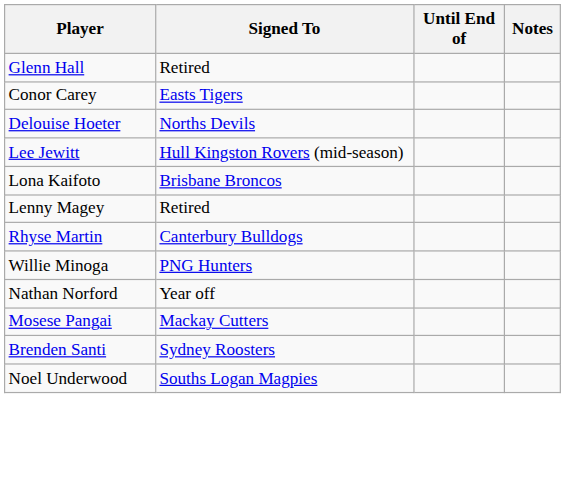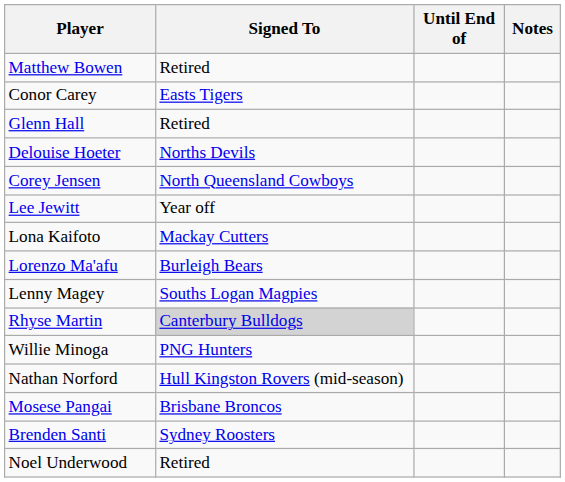 <table class="wikitable" style="font-size:90%">
 <tr style="background:#efefef;">
 <th style="width:120px;">Player</th>
 <th style="width:210px;">Signed To</th>
 <th style="width:70px;">Until End of</th>
 <th style="width:40px;">Notes</th>
 </tr>
 <tr>
-<td><a href='#'>Glenn Hall</a></td>
+<td><a href='#'>Matthew Bowen</a></td>
 <td>Retired</td>
 <td></td>
 <td></td>
 </tr>
 <tr>
 <td>Conor Carey</td>
 <td> <a href='#'>Easts Tigers</a></td>
 <td></td>
 <td></td>
 </tr>
 <tr>
+<td><a href='#'>Glenn Hall</a></td>
+<td>Retired</td>
+<td></td>
+<td></td>
+</tr>
+<tr>
 <td><a href='#'>Delouise Hoeter</a></td>
 <td> <a href='#'>Norths Devils</a></td>
 <td></td>
 <td></td>
 </tr>
 <tr>
+<td><a href='#'>Corey Jensen</a></td>
+<td> <a href='#'>North Queensland Cowboys</a></td>
+<td></td>
+<td></td>
+</tr>
+<tr>
 <td><a href='#'>Lee Jewitt</a></td>
-<td> <a href='#'>Hull Kingston Rovers</a> (mid-season)</td>
+<td>Year off</td>
 <td></td>
 <td></td>
 </tr>
 <tr>
 <td>Lona Kaifoto</td>
-<td> <a href='#'>Brisbane Broncos</a></td>
+<td> <a href='#'>Mackay Cutters</a></td>
+<td></td>
+<td></td>
+</tr>
+<tr>
+<td><a href='#'>Lorenzo Ma'afu</a></td>
+<td> <a href='#'>Burleigh Bears</a></td>
 <td></td>
 <td></td>
 </tr>
 <tr>
 <td>Lenny Magey</td>
-<td>Retired</td>
+<td> <a href='#'>Souths Logan Magpies</a></td>
 <td></td>
 <td></td>
 </tr>
 <tr>
 <td><a href='#'>Rhyse Martin</a></td>
-<td> <a href='#'>Canterbury Bulldogs</a></td>
+<td style="background: lightgrey;"> <a href='#'>Canterbury Bulldogs</a></td>
 <td></td>
 <td></td>
 </tr>
 <tr>
 <td>Willie Minoga</td>
 <td> <a href='#'>PNG Hunters</a></td>
 <td></td>
 <td></td>
 </tr>
 <tr>
 <td>Nathan Norford</td>
-<td>Year off</td>
+<td> <a href='#'>Hull Kingston Rovers</a> (mid-season)</td>
 <td></td>
 <td></td>
 </tr>
 <tr>
 <td><a href='#'>Mosese Pangai</a></td>
-<td> <a href='#'>Mackay Cutters</a></td>
+<td> <a href='#'>Brisbane Broncos</a></td>
 <td></td>
 <td></td>
 </tr>
 <tr>
 <td><a href='#'>Brenden Santi</a></td>
 <td> <a href='#'>Sydney Roosters</a></td>
 <td></td>
 <td></td>
 </tr>
 <tr>
 <td>Noel Underwood</td>
-<td> <a href='#'>Souths Logan Magpies</a></td>
+<td>Retired</td>
 <td></td>
 <td></td>
 </tr>
 </table>
